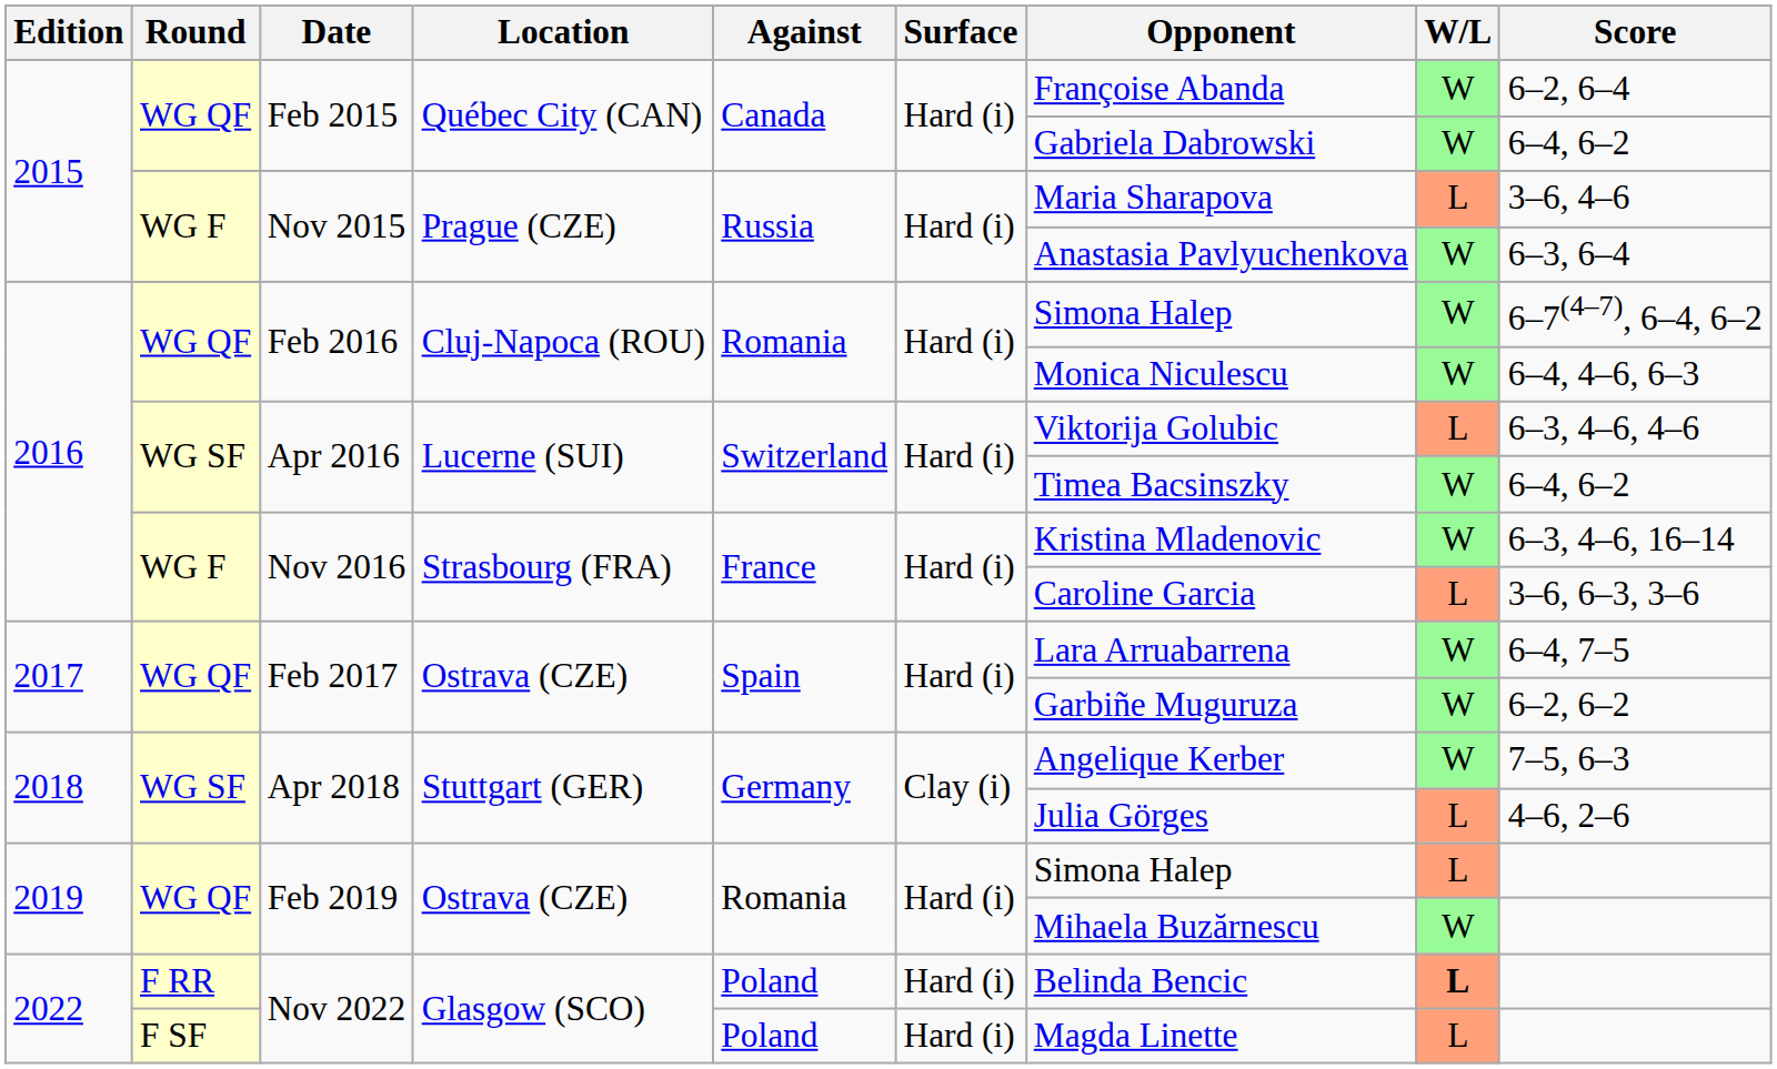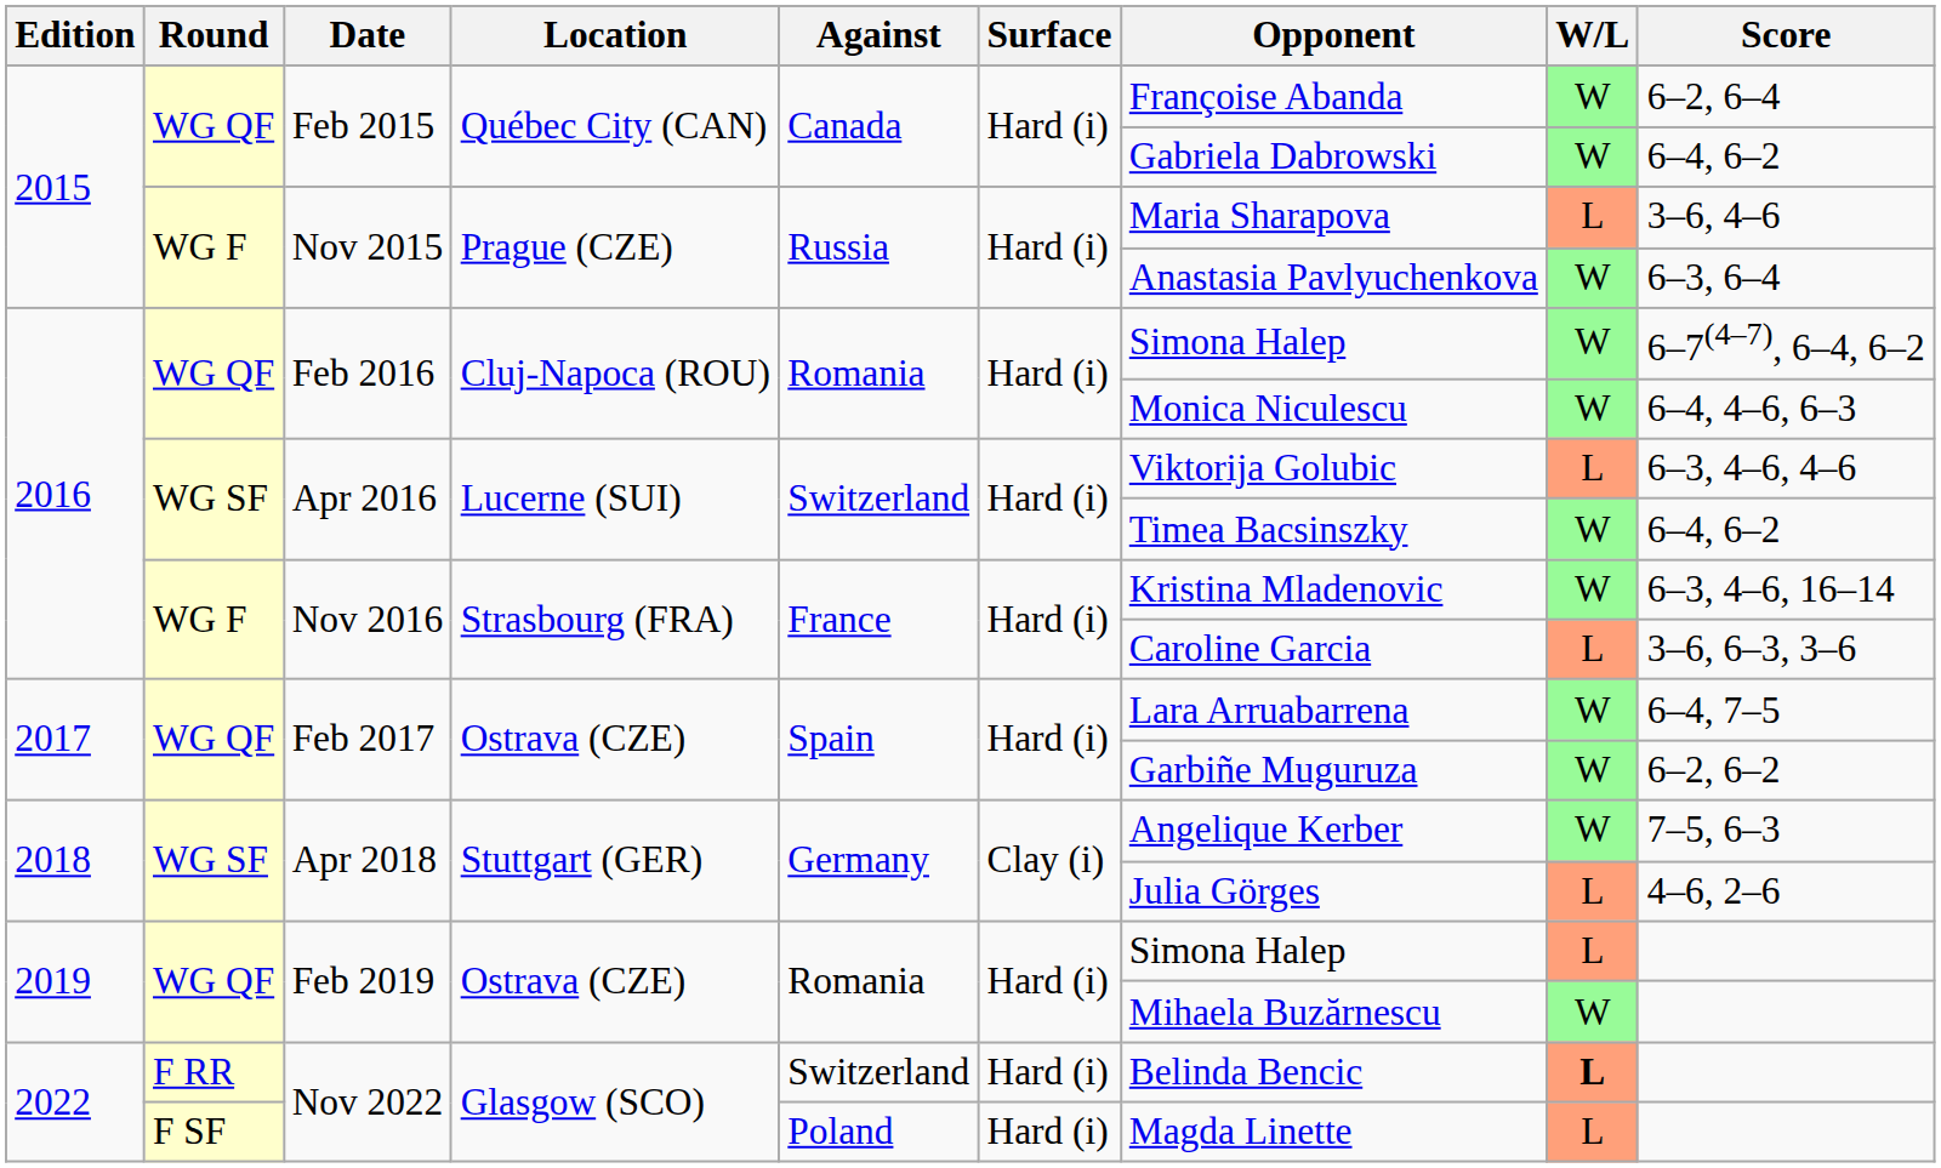 <table class="wikitable">
 <tr>
 <th>Edition</th>
 <th>Round</th>
 <th>Date</th>
 <th>Location</th>
 <th>Against</th>
 <th>Surface</th>
 <th>Opponent</th>
 <th>W/L</th>
 <th>Score</th>
 </tr>
 <tr>
 <td rowspan="4"><a href='#'>2015</a></td>
 <td rowspan="2" bgcolor=#ffc><a href='#'>WG QF</a></td>
 <td rowspan="2">Feb 2015</td>
 <td rowspan="2"><a href='#'>Québec City</a> (CAN)</td>
 <td rowspan="2"> <a href='#'>Canada</a></td>
 <td rowspan="2">Hard (i)</td>
 <td><a href='#'>Françoise Abanda</a></td>
 <td bgcolor=98FB98 align=center>W</td>
 <td>6–2, 6–4</td>
 </tr>
 <tr>
 <td><a href='#'>Gabriela Dabrowski</a></td>
 <td bgcolor=98FB98 align=center>W</td>
 <td>6–4, 6–2</td>
 </tr>
 <tr>
 <td rowspan="2"  bgcolor=#ffc>WG F</td>
 <td rowspan="2">Nov 2015</td>
 <td rowspan="2"><a href='#'>Prague</a> (CZE)</td>
 <td rowspan="2"> <a href='#'>Russia</a></td>
 <td rowspan="2">Hard (i)</td>
 <td><a href='#'>Maria Sharapova</a></td>
 <td bgcolor=ffa07a align=center>L</td>
 <td>3–6, 4–6</td>
 </tr>
 <tr>
 <td><a href='#'>Anastasia Pavlyuchenkova</a></td>
 <td bgcolor=98FB98 align=center>W</td>
 <td>6–3, 6–4</td>
 </tr>
 <tr>
 <td rowspan="6"><a href='#'>2016</a></td>
 <td rowspan="2"  bgcolor=#ffc><a href='#'>WG QF</a></td>
 <td rowspan="2">Feb 2016</td>
 <td rowspan="2"><a href='#'>Cluj-Napoca</a> (ROU)</td>
 <td rowspan="2"> <a href='#'>Romania</a></td>
 <td rowspan="2">Hard (i)</td>
 <td><a href='#'>Simona Halep</a></td>
 <td bgcolor=98FB98 align=center>W</td>
 <td>6–7<sup>(4–7)</sup>, 6–4, 6–2</td>
 </tr>
 <tr>
 <td><a href='#'>Monica Niculescu</a></td>
 <td bgcolor=98FB98 align=center>W</td>
 <td>6–4, 4–6, 6–3</td>
 </tr>
 <tr>
 <td rowspan="2" bgcolor=ffffcc>WG SF</td>
 <td rowspan="2">Apr 2016</td>
 <td rowspan="2"><a href='#'>Lucerne</a> (SUI)</td>
 <td rowspan="2"> <a href='#'>Switzerland</a></td>
 <td rowspan="2">Hard (i)</td>
 <td><a href='#'>Viktorija Golubic</a></td>
 <td bgcolor="ffa07a" align="center">L</td>
 <td>6–3, 4–6, 4–6</td>
 </tr>
 <tr>
 <td><a href='#'>Timea Bacsinszky</a></td>
 <td bgcolor="98FB98" align="center">W</td>
 <td>6–4, 6–2</td>
 </tr>
 <tr>
 <td rowspan="2"  bgcolor=#ffc>WG F</td>
 <td rowspan="2">Nov 2016</td>
 <td rowspan="2"><a href='#'>Strasbourg</a> (FRA)</td>
 <td rowspan="2"> <a href='#'>France</a></td>
 <td rowspan="2">Hard (i)</td>
 <td><a href='#'>Kristina Mladenovic</a></td>
 <td bgcolor=98FB98 align=center>W</td>
 <td>6–3, 4–6, 16–14</td>
 </tr>
 <tr>
 <td><a href='#'>Caroline Garcia</a></td>
 <td bgcolor=ffa07a align=center>L</td>
 <td>3–6, 6–3, 3–6</td>
 </tr>
 <tr>
 <td rowspan="2"><a href='#'>2017</a></td>
 <td rowspan="2"  bgcolor=#ffc><a href='#'>WG QF</a></td>
 <td rowspan="2">Feb 2017</td>
 <td rowspan="2"><a href='#'>Ostrava</a> (CZE)</td>
 <td rowspan="2"> <a href='#'>Spain</a></td>
 <td rowspan="2">Hard (i)</td>
 <td><a href='#'>Lara Arruabarrena</a></td>
 <td bgcolor=98FB98 align=center>W</td>
 <td>6–4, 7–5</td>
 </tr>
 <tr>
 <td><a href='#'>Garbiñe Muguruza</a></td>
 <td bgcolor=98FB98 align=center>W</td>
 <td>6–2, 6–2</td>
 </tr>
 <tr>
 <td rowspan="2"><a href='#'>2018</a></td>
 <td rowspan="2"  bgcolor=#ffc><a href='#'>WG SF</a></td>
 <td rowspan="2">Apr 2018</td>
 <td rowspan="2"><a href='#'>Stuttgart</a> (GER)</td>
 <td rowspan="2"> <a href='#'>Germany</a></td>
 <td rowspan="2">Clay (i)</td>
 <td><a href='#'>Angelique Kerber</a></td>
 <td bgcolor=98FB98 align=center>W</td>
 <td>7–5, 6–3</td>
 </tr>
 <tr>
 <td><a href='#'>Julia Görges</a></td>
 <td bgcolor=ffa07a align=center>L</td>
 <td>4–6, 2–6</td>
 </tr>
 <tr>
 <td rowspan="2"><a href='#'>2019</a></td>
 <td rowspan="2"  bgcolor=#ffc><a href='#'>WG QF</a></td>
 <td rowspan="2">Feb 2019</td>
 <td rowspan="2"><a href='#'>Ostrava</a> (CZE)</td>
 <td rowspan="2"> Romania</td>
 <td rowspan="2">Hard (i)</td>
 <td>Simona Halep</td>
 <td bgcolor=ffa07a align=center>L</td>
 <td></td>
 </tr>
 <tr>
 <td><a href='#'>Mihaela Buzărnescu</a></td>
 <td bgcolor=98FB98 align=center>W</td>
 <td></td>
 </tr>
 <tr>
 <td rowspan="2"><a href='#'>2022</a></td>
 <td bgcolor=#ffc><a href='#'>F RR</a></td>
 <td rowspan="2">Nov 2022</td>
 <td rowspan="2"><a href='#'>Glasgow</a> (SCO)</td>
-<td> <a href='#'>Poland</a></td>
+<td> Switzerland</td>
 <td>Hard (i)</td>
 <td><a href='#'>Belinda Bencic</a></td>
 <td bgcolor=ffa07a align=center><strong>L</strong></td>
 <td></td>
 </tr>
 <tr>
 <td bgcolor=#ffc>F SF</td>
 <td> <a href='#'>Poland</a></td>
 <td>Hard (i)</td>
 <td><a href='#'>Magda Linette</a></td>
 <td bgcolor=ffa07a align=center>L</td>
 <td></td>
 </tr>
 </table>
